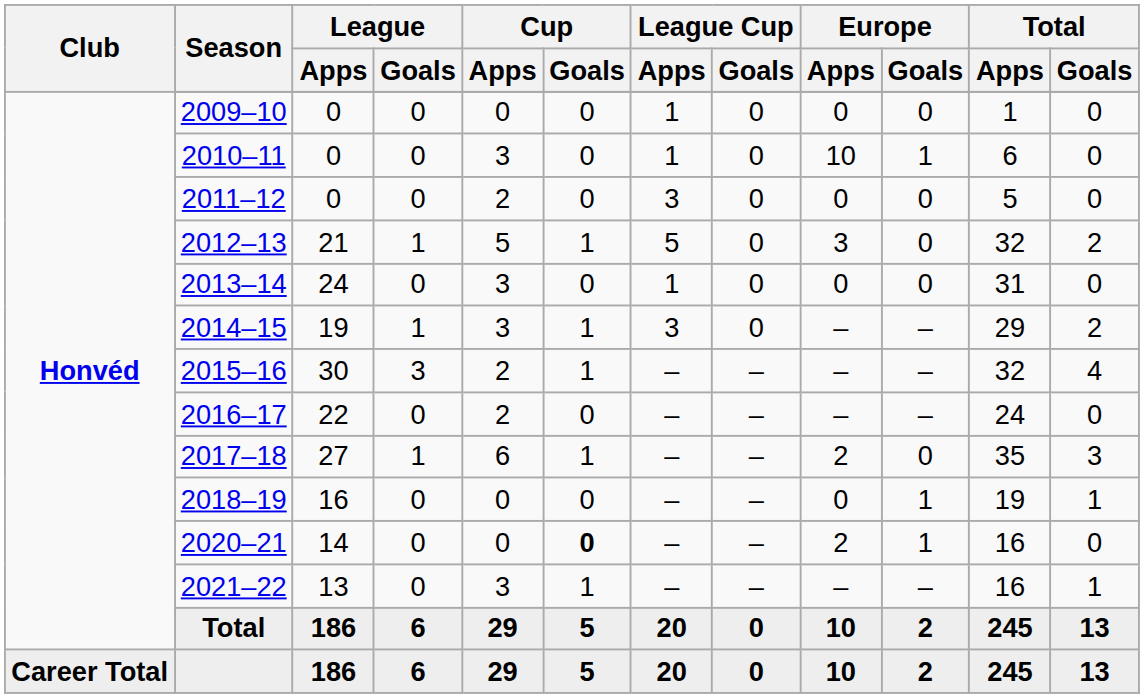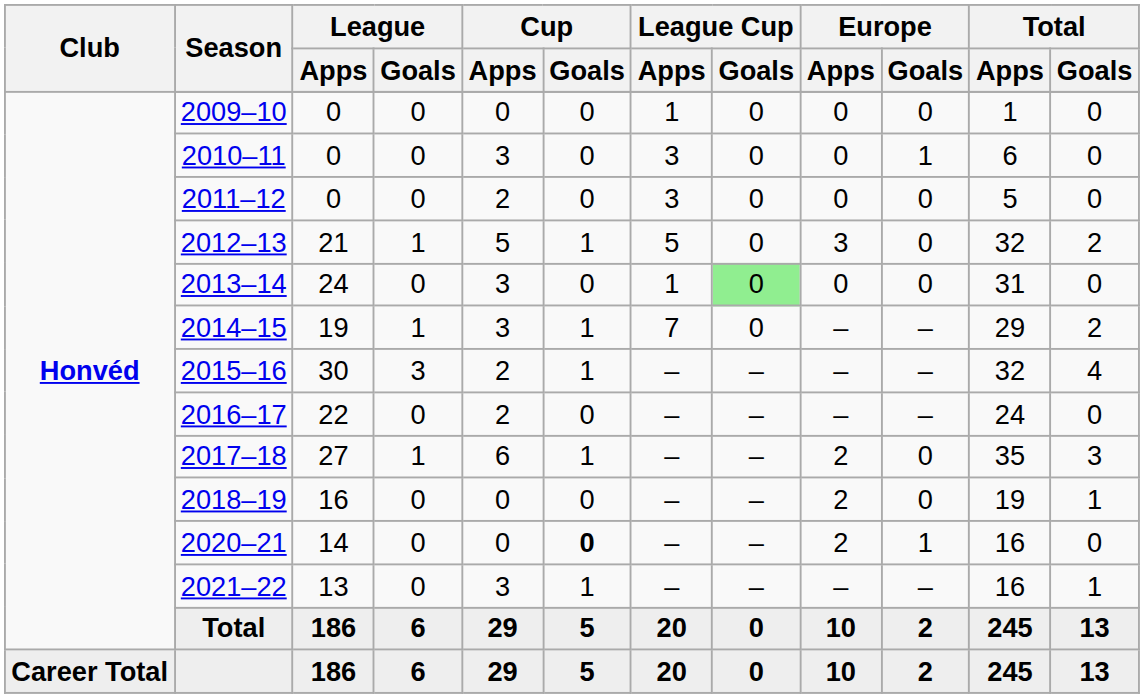 <table class="wikitable" style="font-size:90%; text-align: center;">
 <tr>
 <th rowspan="2">Club</th>
 <th rowspan="2">Season</th>
 <th colspan="2">League</th>
 <th colspan="2">Cup</th>
 <th colspan="2">League Cup</th>
 <th colspan="2">Europe</th>
 <th colspan="2">Total</th>
 </tr>
 <tr>
 <th>Apps</th>
 <th>Goals</th>
 <th>Apps</th>
 <th>Goals</th>
 <th>Apps</th>
 <th>Goals</th>
 <th>Apps</th>
 <th>Goals</th>
 <th>Apps</th>
 <th>Goals</th>
 </tr>
 <tr ||-||-||-|->
 <td rowspan="14"><strong><a href='#'>Honvéd</a></strong></td>
 </tr>
 <tr>
 <td><a href='#'>2009–10</a></td>
 <td>0</td>
 <td>0</td>
 <td>0</td>
 <td>0</td>
 <td>1</td>
 <td>0</td>
 <td>0</td>
 <td>0</td>
 <td>1</td>
 <td>0</td>
 </tr>
 <tr>
 <td><a href='#'>2010–11</a></td>
 <td>0</td>
 <td>0</td>
 <td>3</td>
 <td>0</td>
-<td>1</td>
+<td>3</td>
 <td>0</td>
-<td>10</td>
+<td>0</td>
 <td>1</td>
 <td>6</td>
 <td>0</td>
 </tr>
 <tr>
 <td><a href='#'>2011–12</a></td>
 <td>0</td>
 <td>0</td>
 <td>2</td>
 <td>0</td>
 <td>3</td>
 <td>0</td>
 <td>0</td>
 <td>0</td>
 <td>5</td>
 <td>0</td>
 </tr>
 <tr>
 <td><a href='#'>2012–13</a></td>
 <td>21</td>
 <td>1</td>
 <td>5</td>
 <td>1</td>
 <td>5</td>
 <td>0</td>
 <td>3</td>
 <td>0</td>
 <td>32</td>
 <td>2</td>
 </tr>
 <tr>
 <td><a href='#'>2013–14</a></td>
 <td>24</td>
 <td>0</td>
 <td>3</td>
 <td>0</td>
 <td>1</td>
-<td>0</td>
+<td style="background: lightgreen;">0</td>
 <td>0</td>
 <td>0</td>
 <td>31</td>
 <td>0</td>
 </tr>
 <tr>
 <td><a href='#'>2014–15</a></td>
 <td>19</td>
 <td>1</td>
 <td>3</td>
 <td>1</td>
-<td>3</td>
+<td>7</td>
 <td>0</td>
 <td>–</td>
 <td>–</td>
 <td>29</td>
 <td>2</td>
 </tr>
 <tr>
 <td><a href='#'>2015–16</a></td>
 <td>30</td>
 <td>3</td>
 <td>2</td>
 <td>1</td>
 <td>–</td>
 <td>–</td>
 <td>–</td>
 <td>–</td>
 <td>32</td>
 <td>4</td>
 </tr>
 <tr>
 <td><a href='#'>2016–17</a></td>
 <td>22</td>
 <td>0</td>
 <td>2</td>
 <td>0</td>
 <td>–</td>
 <td>–</td>
 <td>–</td>
 <td>–</td>
 <td>24</td>
 <td>0</td>
 </tr>
 <tr>
 <td><a href='#'>2017–18</a></td>
 <td>27</td>
 <td>1</td>
 <td>6</td>
 <td>1</td>
 <td>–</td>
 <td>–</td>
 <td>2</td>
 <td>0</td>
 <td>35</td>
 <td>3</td>
 </tr>
 <tr>
 <td><a href='#'>2018–19</a></td>
 <td>16</td>
 <td>0</td>
 <td>0</td>
 <td>0</td>
 <td>–</td>
 <td>–</td>
+<td>2</td>
 <td>0</td>
-<td>1</td>
 <td>19</td>
 <td>1</td>
 </tr>
 <tr>
 <td><a href='#'>2020–21</a></td>
 <td>14</td>
 <td>0</td>
 <td>0</td>
 <td><strong>0</strong></td>
 <td>–</td>
 <td>–</td>
 <td>2</td>
 <td>1</td>
 <td>16</td>
 <td>0</td>
 </tr>
 <tr>
 <td><a href='#'>2021–22</a></td>
 <td>13</td>
 <td>0</td>
 <td>3</td>
 <td>1</td>
 <td>–</td>
 <td>–</td>
 <td>–</td>
 <td>–</td>
 <td>16</td>
 <td>1</td>
 </tr>
 <tr style="font-weight:bold; background:#eee;">
 <td>Total</td>
 <td>186</td>
 <td>6</td>
 <td>29</td>
 <td>5</td>
 <td>20</td>
 <td>0</td>
 <td>10</td>
 <td>2</td>
 <td>245</td>
 <td>13</td>
 </tr>
 <tr style="font-weight:bold; background:#eee;">
 <td style="vertical-align:top;"><strong>Career Total</strong></td>
 <td></td>
 <td><strong>186</strong></td>
 <td><strong>6</strong></td>
 <td><strong>29</strong></td>
 <td><strong>5</strong></td>
 <td><strong>20</strong></td>
 <td><strong>0</strong></td>
 <td><strong>10</strong></td>
 <td><strong>2</strong></td>
 <td><strong>245</strong></td>
 <td><strong>13</strong></td>
 </tr>
 </table>
